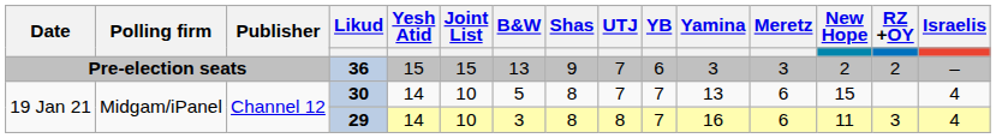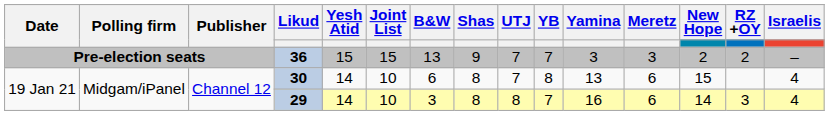 <table class="wikitable sortable" style=text-align:center;font-size:90%;line-height:13px>
 <tr>
 <th rowspan=2>Date</th>
 <th rowspan=2>Polling firm</th>
 <th rowspan=2>Publisher</th>
 <th><a href='#'>Likud</a></th>
 <th><a href='#'>Yesh<br>Atid</a></th>
 <th><a href='#'>Joint<br>List</a></th>
 <th><a href='#'>B&W</a></th>
 <th><a href='#'>Shas</a></th>
 <th><a href='#'>UTJ</a></th>
 <th><a href='#'>YB</a></th>
 <th><a href='#'>Yamina</a></th>
 <th><a href='#'>Meretz</a></th>
 <th><a href='#'>New<br>Hope</a></th>
 <th><a href='#'>RZ</a><br>+<a href='#'>OY</a></th>
 <th><a href='#'>Israelis</a></th>
 </tr>
 <tr>
 <th style=background:></th>
 <th style=background:></th>
 <th style=background:></th>
 <th style=background:></th>
 <th style=background:></th>
 <th style=background:></th>
 <th style=background:></th>
 <th style=background:></th>
 <th style=background:></th>
 <th style=background:#0086AC></th>
 <th style=background:#0071BD></th>
 <th style=background:#EB4331></th>
 </tr>
 <tr style=background:silver>
 <td colspan=3><strong>Pre-election seats</strong></td>
 <td style=background:#BBCDE4><strong>36</strong>	</td>
 <td>15					</td>
 <td>15					</td>
 <td>13					</td>
 <td>9					</td>
 <td>7					</td>
-<td>6					</td>
+<td>7					</td>
 <td>3					</td>
 <td>3					</td>
 <td>2					</td>
 <td>2					</td>
 <td>–					</td>
 </tr>
 <tr>
 <td rowspan=2 data-sort-value=2021-01-19>19 Jan 21</td>
 <td rowspan=2>Midgam/iPanel</td>
 <td rowspan=2><a href='#'>Channel 12</a></td>
 <td style=background:#BBCDE4><strong>30</strong>	</td>
 <td>14					</td>
 <td>10					</td>
-<td>5					</td>
+<td>6					</td>
 <td>8					</td>
 <td>7					</td>
-<td>7					</td>
+<td>8					</td>
 <td>13					</td>
 <td>6					</td>
 <td>15					</td>
 <td>			</td>
 <td>4					</td>
 </tr>
 <tr style=background:#fffdb0>
 <td style=background:#BBCDE4><strong>29</strong>	</td>
 <td>14					</td>
 <td>10					</td>
 <td>3					</td>
 <td>8					</td>
 <td>8					</td>
 <td>7					</td>
 <td>16					</td>
 <td>6					</td>
-<td>11					</td>
+<td>14					</td>
 <td>3					</td>
 <td>4					</td>
 </tr>
 </table>
